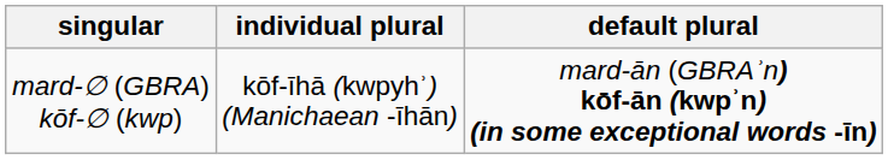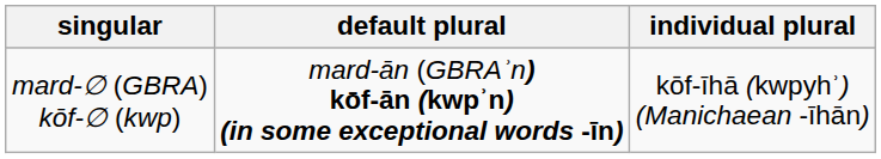 <table class="wikitable" style=text-align:center>
 <tr>
 <th>singular</th>
+<th>default plural</th>
 <th>individual plural</th>
-<th>default plural</th>
 </tr>
 <tr>
 <td><em>mard-∅</em> (<em>GBRA</em>)<br><em>kо̄f-∅</em> (<em>kwp</em>)</td>
+<td><em>mard-ān</em> (<em>GBRAʾn<strong>)<br></em>kо̄f-ān<em> (</em>kwpʾn<em>)<br>(in some exceptional words </em>-īn<em>)</td>
 <td></em>kо̄f-īhā<em> (</em>kwpyhʾ<em>)<br>(Manichaean </em>-īhān<em>)</td>
-<td><em>mard-ān</em> (<em>GBRAʾn<strong>)<br></em>kо̄f-ān<em> (</em>kwpʾn<em>)<br>(in some exceptional words </em>-īn<em>)</td>
 </tr>
 </table>
